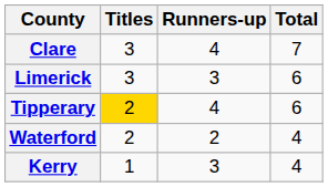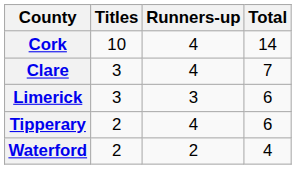 <table class="wikitable plainrowheaders sortable">
 <tr>
 <th scope="col">County</th>
 <th scope="col">Titles</th>
 <th scope="col">Runners-up</th>
 <th scope="col">Total</th>
+</tr>
+<tr align="center">
+<th scope="row"> <a href='#'>Cork</a></th>
+<td>10</td>
+<td>4</td>
+<td>14</td>
 </tr>
 <tr align="center">
 <th scope="row"> <a href='#'>Clare</a></th>
 <td>3</td>
 <td>4</td>
 <td>7</td>
 </tr>
 <tr align="center">
 <th scope="row"> <a href='#'>Limerick</a></th>
 <td>3</td>
 <td>3</td>
 <td>6</td>
 </tr>
 <tr align="center">
 <th scope="row"> <a href='#'>Tipperary</a></th>
-<td style="background: gold;">2</td>
+<td>2</td>
 <td>4</td>
 <td>6</td>
 </tr>
 <tr align="center">
 <th scope="row"> <a href='#'>Waterford</a></th>
 <td>2</td>
 <td>2</td>
 <td>4</td>
 </tr>
-<tr align="center">
-<th scope="row"> <a href='#'>Kerry</a></th>
-<td>1</td>
-<td>3</td>
-<td>4</td>
-</tr>
 </table>
